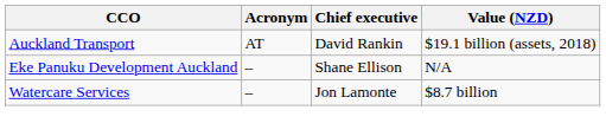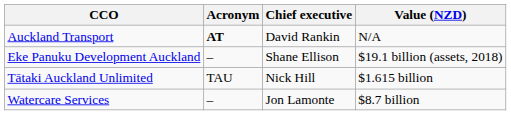 <table class="wikitable">
 <tr>
 <th>CCO</th>
 <th>Acronym</th>
 <th>Chief executive</th>
 <th>Value (<a href='#'>NZD</a>)</th>
 </tr>
 <tr>
 <td><a href='#'>Auckland Transport</a></td>
-<td>AT</td>
+<td><strong>AT</strong></td>
 <td>David Rankin</td>
-<td> $19.1 billion (assets, 2018)</td>
+<td>N/A</td>
 </tr>
 <tr>
 <td><a href='#'>Eke Panuku Development Auckland</a></td>
 <td>–</td>
 <td>Shane Ellison</td>
-<td>N/A</td>
+<td> $19.1 billion (assets, 2018)</td>
+</tr>
+<tr>
+<td><a href='#'>Tātaki Auckland Unlimited</a></td>
+<td>TAU</td>
+<td>Nick Hill</td>
+<td> $1.615 billion</td>
 </tr>
 <tr>
 <td><a href='#'>Watercare Services</a></td>
 <td>–</td>
 <td>Jon Lamonte</td>
 <td> $8.7 billion</td>
 </tr>
 </table>
